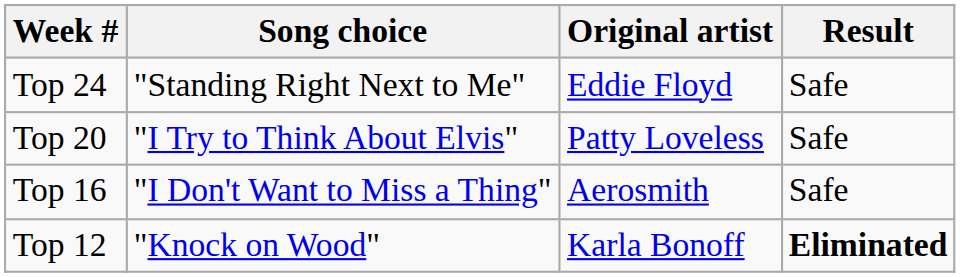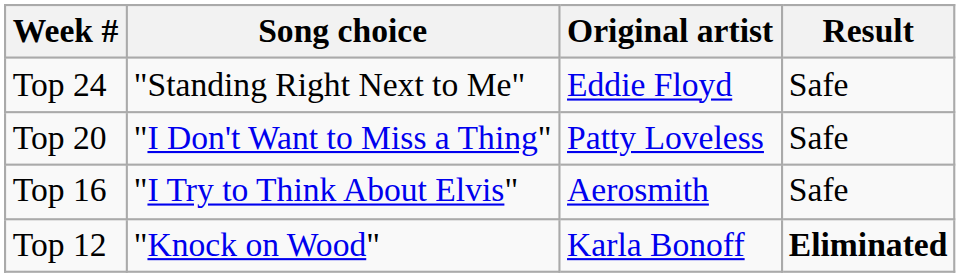 <table class="wikitable">
 <tr>
 <th>Week #</th>
 <th>Song choice</th>
 <th>Original artist</th>
 <th>Result</th>
 </tr>
 <tr>
 <td>Top 24</td>
 <td>"Standing Right Next to Me"</td>
 <td><a href='#'>Eddie Floyd</a></td>
 <td>Safe</td>
 </tr>
 <tr>
 <td>Top 20</td>
-<td>"<a href='#'>I Try to Think About Elvis</a>"</td>
+<td>"<a href='#'>I Don't Want to Miss a Thing</a>"</td>
 <td><a href='#'>Patty Loveless</a></td>
 <td>Safe</td>
 </tr>
 <tr>
 <td>Top 16</td>
-<td>"<a href='#'>I Don't Want to Miss a Thing</a>"</td>
+<td>"<a href='#'>I Try to Think About Elvis</a>"</td>
 <td><a href='#'>Aerosmith</a></td>
 <td>Safe</td>
 </tr>
 <tr>
 <td>Top 12</td>
 <td>"<a href='#'>Knock on Wood</a>"</td>
 <td><a href='#'>Karla Bonoff</a></td>
 <td><strong>Eliminated</strong></td>
 </tr>
 </table>
